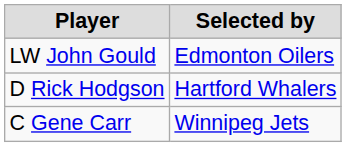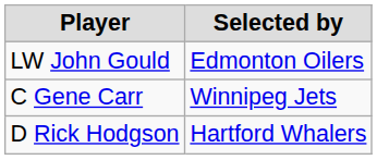 <table class="wikitable">
 <tr align="center"  bgcolor="#dddddd">
 <td><strong>Player</strong></td>
 <td><strong>Selected by</strong></td>
 </tr>
 <tr>
 <td>LW <a href='#'>John Gould</a></td>
 <td><a href='#'>Edmonton Oilers</a></td>
 </tr>
 <tr>
+<td>C <a href='#'>Gene Carr</a></td>
+<td><a href='#'>Winnipeg Jets</a></td>
+</tr>
+<tr>
 <td>D <a href='#'>Rick Hodgson</a></td>
 <td><a href='#'>Hartford Whalers</a></td>
 </tr>
-<tr>
-<td>C <a href='#'>Gene Carr</a></td>
-<td><a href='#'>Winnipeg Jets</a></td>
-</tr>
 </table>
